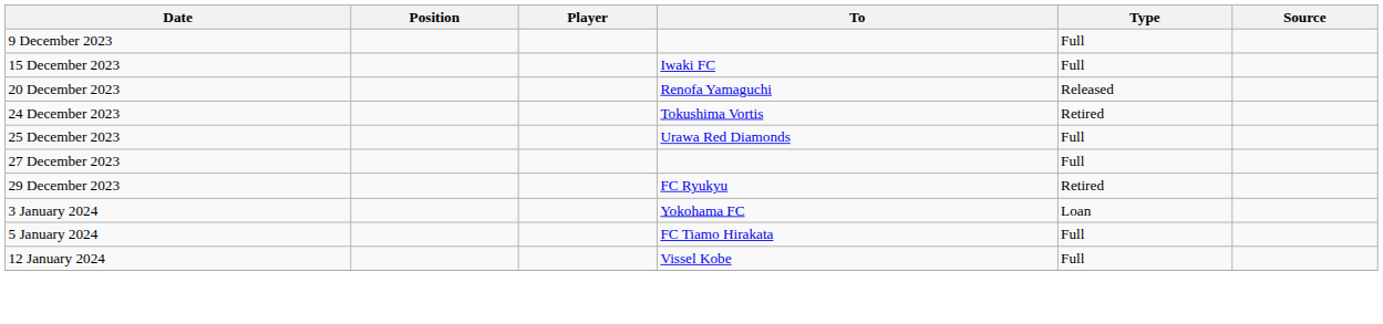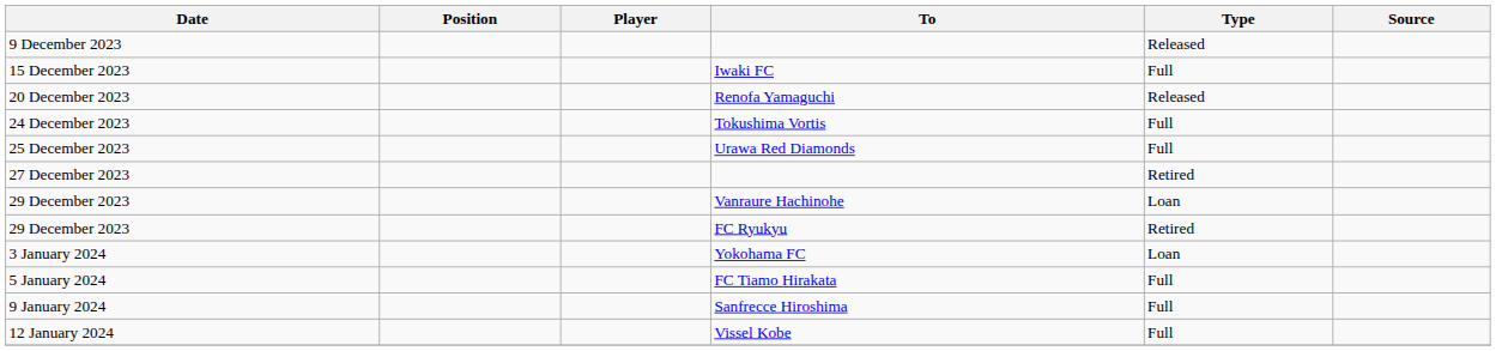 <table class="wikitable sortable" style="width:90%; text-align:center; font-size:95%; text-align:left;">
 <tr>
 <th>Date</th>
 <th>Position</th>
 <th>Player</th>
 <th>To</th>
 <th>Type</th>
 <th>Source</th>
 </tr>
 <tr>
 <td>9 December 2023</td>
 <td></td>
 <td></td>
 <td></td>
-<td>Full</td>
+<td>Released</td>
 <td></td>
 </tr>
 <tr>
 <td>15 December 2023</td>
 <td></td>
 <td></td>
 <td> <a href='#'>Iwaki FC</a></td>
 <td>Full</td>
 <td></td>
 </tr>
 <tr>
 <td>20 December 2023</td>
 <td></td>
 <td></td>
 <td> <a href='#'>Renofa Yamaguchi</a></td>
 <td>Released</td>
 <td></td>
 </tr>
 <tr>
 <td>24 December 2023</td>
 <td></td>
 <td></td>
 <td> <a href='#'>Tokushima Vortis</a></td>
-<td>Retired</td>
+<td>Full</td>
 <td></td>
 </tr>
 <tr>
 <td>25 December 2023</td>
 <td></td>
 <td></td>
 <td> <a href='#'>Urawa Red Diamonds</a></td>
 <td>Full</td>
 <td></td>
 </tr>
 <tr>
 <td>27 December 2023</td>
 <td></td>
 <td></td>
 <td></td>
-<td>Full</td>
+<td>Retired</td>
+<td></td>
+</tr>
+<tr>
+<td>29 December 2023</td>
+<td></td>
+<td></td>
+<td> <a href='#'>Vanraure Hachinohe</a></td>
+<td>Loan</td>
 <td></td>
 </tr>
 <tr>
 <td>29 December 2023</td>
 <td></td>
 <td></td>
 <td> <a href='#'>FC Ryukyu</a></td>
 <td>Retired</td>
 <td></td>
 </tr>
 <tr>
 <td>3 January 2024</td>
 <td></td>
 <td></td>
 <td> <a href='#'>Yokohama FC</a></td>
 <td>Loan</td>
 <td></td>
 </tr>
 <tr>
 <td>5 January 2024</td>
 <td></td>
 <td></td>
 <td> <a href='#'>FC Tiamo Hirakata</a></td>
 <td>Full</td>
 <td></td>
 </tr>
 <tr>
+<td>9 January 2024</td>
+<td></td>
+<td></td>
+<td> <a href='#'>Sanfrecce Hiroshima</a></td>
+<td>Full</td>
+<td></td>
+</tr>
+<tr>
 <td>12 January 2024</td>
 <td></td>
 <td></td>
 <td> <a href='#'>Vissel Kobe</a></td>
 <td>Full</td>
 <td></td>
 </tr>
 <tr>
 </tr>
 </table>
